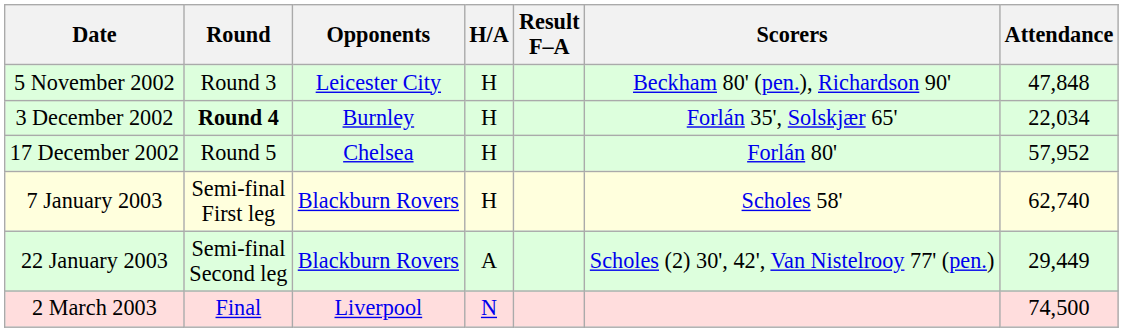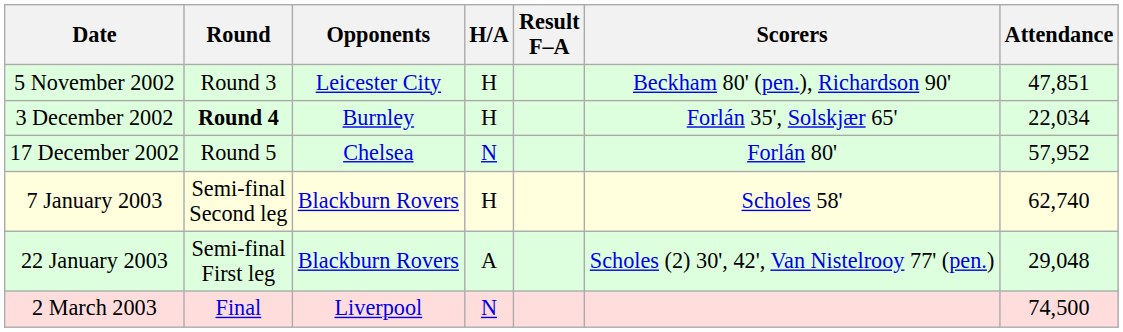 <table class="wikitable" style="text-align:center">
 <tr>
 <th>Date</th>
 <th>Round</th>
 <th>Opponents</th>
 <th>H/A</th>
 <th>Result<br>F–A</th>
 <th>Scorers</th>
 <th>Attendance</th>
 </tr>
 <tr bgcolor="#ddffdd">
 <td>5 November 2002</td>
 <td>Round 3</td>
 <td><a href='#'>Leicester City</a></td>
 <td>H</td>
 <td></td>
 <td><a href='#'>Beckham</a> 80' (<a href='#'>pen.</a>), <a href='#'>Richardson</a> 90'</td>
-<td>47,848</td>
+<td>47,851</td>
 </tr>
 <tr bgcolor="#ddffdd">
 <td>3 December 2002</td>
 <td><strong>Round 4</strong></td>
 <td><a href='#'>Burnley</a></td>
 <td>H</td>
 <td></td>
 <td><a href='#'>Forlán</a> 35', <a href='#'>Solskjær</a> 65'</td>
 <td>22,034</td>
 </tr>
 <tr bgcolor="#ddffdd">
 <td>17 December 2002</td>
 <td>Round 5</td>
 <td><a href='#'>Chelsea</a></td>
-<td>H</td>
+<td><a href='#'>N</a></td>
 <td></td>
 <td><a href='#'>Forlán</a> 80'</td>
 <td>57,952</td>
 </tr>
 <tr bgcolor="#ffffdd">
 <td>7 January 2003</td>
-<td>Semi-final<br>First leg</td>
+<td>Semi-final<br>Second leg</td>
 <td><a href='#'>Blackburn Rovers</a></td>
 <td>H</td>
 <td></td>
 <td><a href='#'>Scholes</a> 58'</td>
 <td>62,740</td>
 </tr>
 <tr bgcolor="#ddffdd">
 <td>22 January 2003</td>
-<td>Semi-final<br>Second leg</td>
+<td>Semi-final<br>First leg</td>
 <td><a href='#'>Blackburn Rovers</a></td>
 <td>A</td>
 <td></td>
 <td><a href='#'>Scholes</a> (2) 30', 42', <a href='#'>Van Nistelrooy</a> 77' (<a href='#'>pen.</a>)</td>
-<td>29,449</td>
+<td>29,048</td>
 </tr>
 <tr bgcolor="#ffdddd">
 <td>2 March 2003</td>
 <td><a href='#'>Final</a></td>
 <td><a href='#'>Liverpool</a></td>
 <td><a href='#'>N</a></td>
 <td></td>
 <td></td>
 <td>74,500</td>
 </tr>
 </table>
